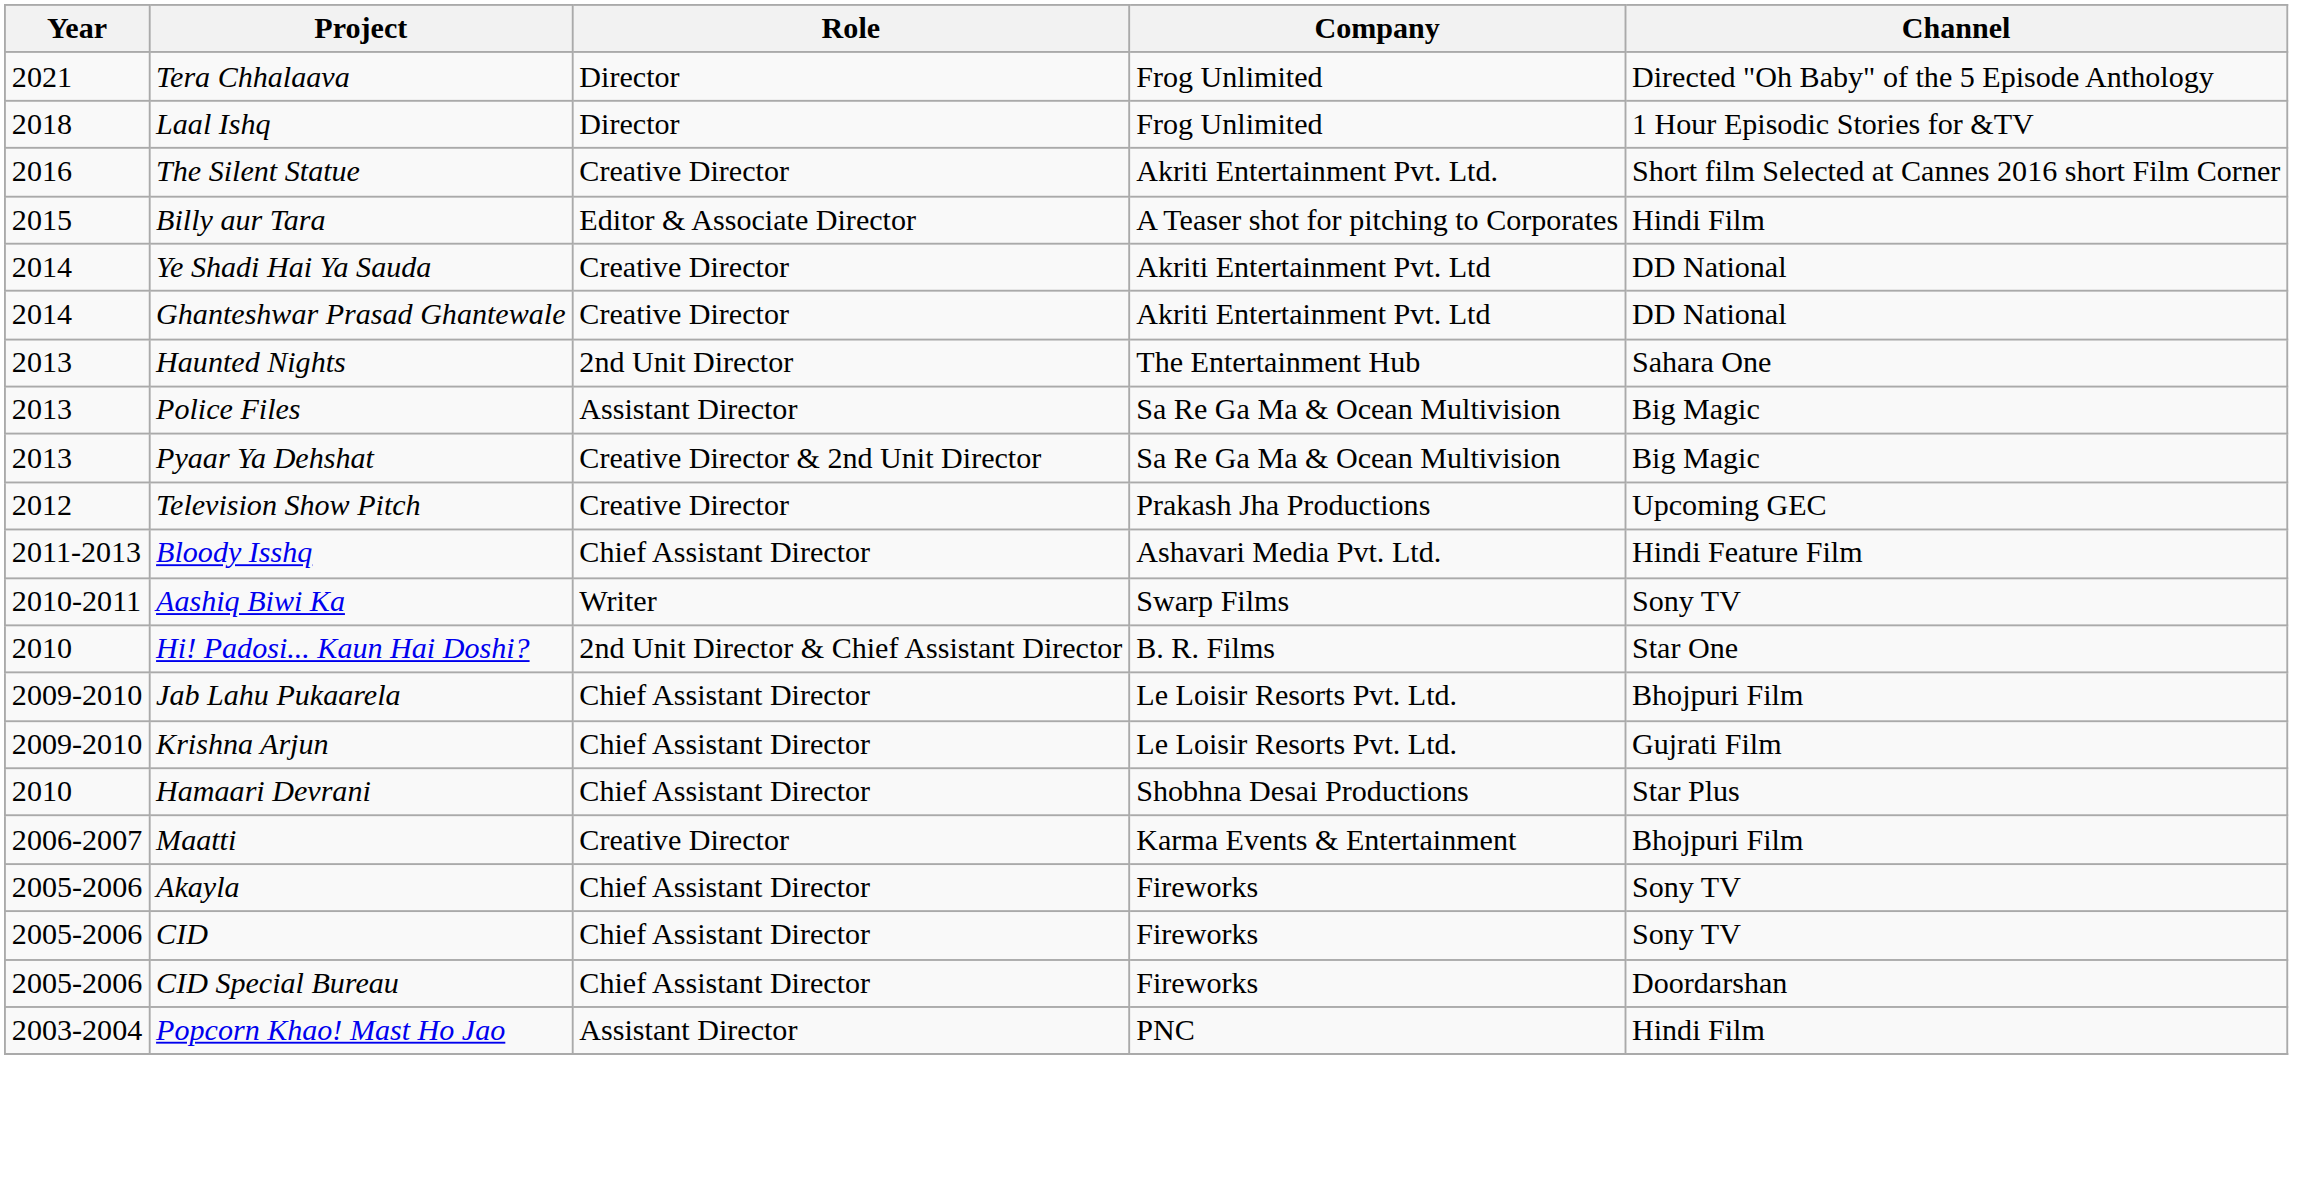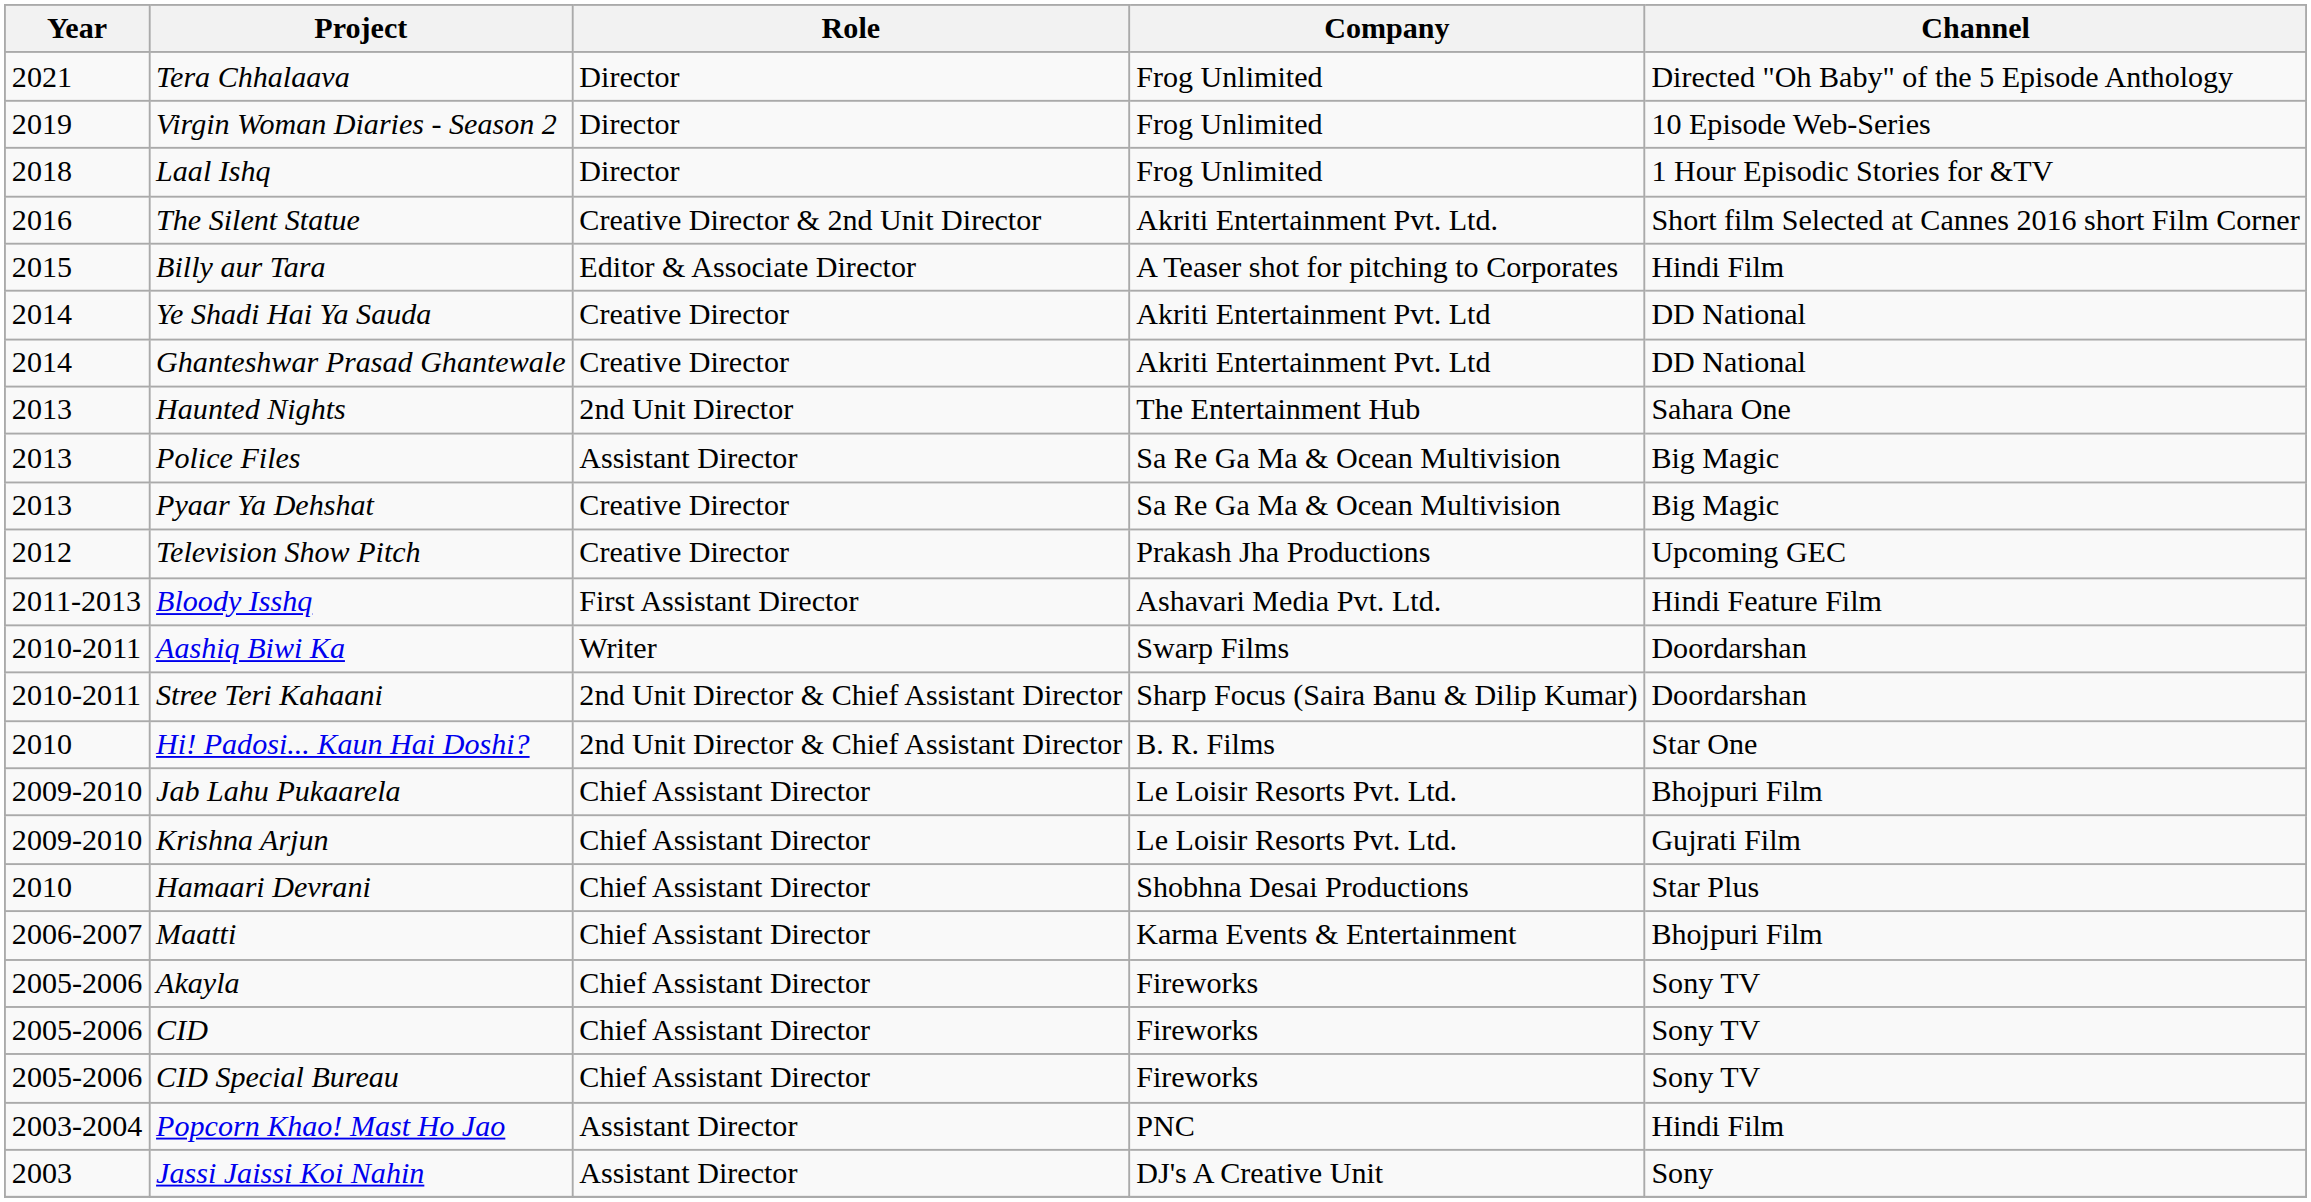 <table class="wikitable sortable">
 <tr>
 <th>Year</th>
 <th>Project</th>
 <th>Role</th>
 <th>Company</th>
 <th>Channel</th>
 </tr>
 <tr>
 <td>2021</td>
 <td><em>Tera Chhalaava </em></td>
 <td>Director</td>
 <td>Frog Unlimited</td>
 <td>Directed "Oh Baby" of the 5 Episode Anthology</td>
 </tr>
 <tr>
+<td>2019</td>
+<td><em>Virgin Woman Diaries - Season 2</em> </td>
+<td>Director</td>
+<td>Frog Unlimited</td>
+<td>10 Episode Web-Series</td>
+</tr>
+<tr>
 <td>2018</td>
 <td><em>Laal Ishq</em> </td>
 <td>Director</td>
 <td>Frog Unlimited</td>
 <td>1 Hour Episodic Stories for &TV</td>
 </tr>
 <tr>
 <td>2016</td>
 <td><em>The Silent Statue</em> </td>
-<td>Creative Director</td>
+<td>Creative Director & 2nd Unit Director</td>
 <td>Akriti Entertainment Pvt. Ltd.</td>
 <td>Short film Selected at Cannes 2016 short Film Corner</td>
 </tr>
 <tr>
 <td>2015</td>
 <td><em>Billy aur Tara</em></td>
 <td>Editor & Associate Director</td>
 <td>A Teaser shot for pitching to Corporates</td>
 <td>Hindi Film</td>
 </tr>
 <tr>
 <td>2014</td>
 <td><em>Ye Shadi Hai Ya Sauda</em></td>
 <td>Creative Director</td>
 <td>Akriti Entertainment Pvt. Ltd</td>
 <td>DD National</td>
 </tr>
 <tr>
 <td>2014</td>
 <td><em>Ghanteshwar Prasad Ghantewale</em></td>
 <td>Creative Director</td>
 <td>Akriti Entertainment Pvt. Ltd</td>
 <td>DD National</td>
 </tr>
 <tr>
 <td>2013</td>
 <td><em>Haunted Nights</em></td>
 <td>2nd Unit Director</td>
 <td>The Entertainment Hub</td>
 <td>Sahara One</td>
 </tr>
 <tr>
 <td>2013</td>
 <td><em>Police Files</em></td>
 <td>Assistant Director</td>
 <td>Sa Re Ga Ma & Ocean Multivision</td>
 <td>Big Magic</td>
 </tr>
 <tr>
 <td>2013</td>
 <td><em>Pyaar Ya Dehshat</em></td>
-<td>Creative Director & 2nd Unit Director</td>
+<td>Creative Director</td>
 <td>Sa Re Ga Ma & Ocean Multivision</td>
 <td>Big Magic</td>
 </tr>
 <tr>
 <td>2012</td>
 <td><em>Television Show Pitch</em></td>
 <td>Creative Director</td>
 <td>Prakash Jha Productions</td>
 <td>Upcoming GEC</td>
 </tr>
 <tr>
 <td>2011-2013</td>
 <td><em><a href='#'>Bloody Isshq</a></em></td>
-<td>Chief Assistant Director</td>
+<td>First Assistant Director</td>
 <td>Ashavari Media Pvt. Ltd.</td>
 <td>Hindi Feature Film</td>
 </tr>
 <tr>
 <td>2010-2011</td>
 <td><em><a href='#'>Aashiq Biwi Ka</a></em></td>
 <td>Writer </td>
 <td>Swarp Films</td>
-<td>Sony TV</td>
+<td>Doordarshan</td>
+</tr>
+<tr>
+<td>2010-2011</td>
+<td><em>Stree Teri Kahaani</em></td>
+<td>2nd Unit Director & Chief Assistant Director</td>
+<td>Sharp Focus (Saira Banu & Dilip Kumar)</td>
+<td>Doordarshan</td>
 </tr>
 <tr>
 <td>2010</td>
 <td><em><a href='#'>Hi! Padosi... Kaun Hai Doshi?</a></em></td>
 <td>2nd Unit Director & Chief Assistant Director</td>
 <td>B. R. Films</td>
 <td>Star One</td>
 </tr>
 <tr>
 <td>2009-2010</td>
 <td><em>Jab Lahu Pukaarela</em></td>
 <td>Chief Assistant Director</td>
 <td>Le Loisir Resorts Pvt. Ltd.</td>
 <td>Bhojpuri Film</td>
 </tr>
 <tr>
 <td>2009-2010</td>
 <td><em>Krishna Arjun</em></td>
 <td>Chief Assistant Director</td>
 <td>Le Loisir Resorts Pvt. Ltd.</td>
 <td>Gujrati Film</td>
 </tr>
 <tr>
 <td>2010</td>
 <td><em>Hamaari Devrani</em></td>
 <td>Chief Assistant Director</td>
 <td>Shobhna Desai Productions</td>
 <td>Star Plus</td>
 </tr>
 <tr>
 <td>2006-2007</td>
 <td><em>Maatti</em></td>
-<td>Creative Director</td>
+<td>Chief Assistant Director</td>
 <td>Karma Events & Entertainment</td>
 <td>Bhojpuri Film</td>
 </tr>
 <tr>
 <td>2005-2006</td>
 <td><em>Akayla</em></td>
 <td>Chief Assistant Director</td>
 <td>Fireworks</td>
 <td>Sony TV</td>
 </tr>
 <tr>
 <td>2005-2006</td>
 <td><em>CID</em></td>
 <td>Chief Assistant Director</td>
 <td>Fireworks</td>
 <td>Sony TV</td>
 </tr>
 <tr>
 <td>2005-2006</td>
 <td><em>CID Special Bureau</em></td>
 <td>Chief Assistant Director</td>
 <td>Fireworks</td>
-<td>Doordarshan</td>
+<td>Sony TV</td>
 </tr>
 <tr>
 <td>2003-2004</td>
 <td><em><a href='#'>Popcorn Khao! Mast Ho Jao</a></em> </td>
 <td>Assistant Director</td>
 <td>PNC</td>
 <td>Hindi Film</td>
 </tr>
 <tr>
+<td>2003</td>
+<td><em><a href='#'>Jassi Jaissi Koi Nahin</a></em></td>
+<td>Assistant Director</td>
+<td>DJ's A Creative Unit</td>
+<td>Sony</td>
+</tr>
+<tr>
 </tr>
 </table>
